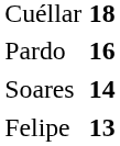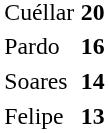 <table style="font-size: 90%; border-collapse:collapse" border=0 cellspacing=0 cellpadding=2>
 <tr bgcolor=#DCDCDC>
 </tr>
 <tr>
 <td>Cuéllar</td>
-<td Narón><strong>18</strong></td>
+<td Narón><strong>20</strong></td>
 </tr>
 <tr>
 <td>Pardo</td>
 <td Narón><strong>16</strong></td>
 </tr>
 <tr>
 <td>Soares</td>
 <td Lalín><strong>14</strong></td>
 </tr>
 <tr>
 <td>Felipe</td>
 <td Cerceda><strong>13</strong></td>
 </tr>
 </table>
